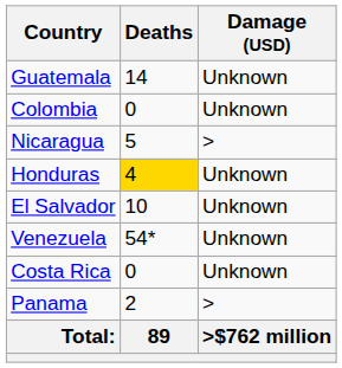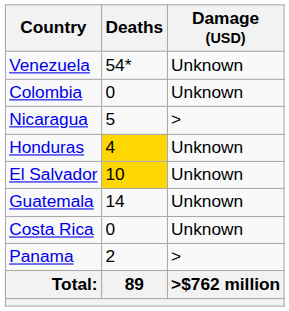 <table class="wikitable" style="float:right;">
 <tr>
 <th>Country</th>
 <th>Deaths</th>
 <th>Damage<br><small>(USD)</small></th>
 </tr>
 <tr>
-<td><a href='#'>Guatemala</a></td>
-<td>14</td>
+<td><a href='#'>Venezuela</a></td>
+<td>54*</td>
 <td>Unknown</td>
 </tr>
 <tr>
 <td><a href='#'>Colombia</a></td>
 <td>0</td>
 <td>Unknown</td>
 </tr>
 <tr>
 <td><a href='#'>Nicaragua</a></td>
 <td>5</td>
 <td>></td>
 </tr>
 <tr>
 <td><a href='#'>Honduras</a></td>
 <td style="background: gold;">4</td>
 <td>Unknown</td>
 </tr>
 <tr>
 <td><a href='#'>El Salvador</a></td>
-<td>10</td>
+<td style="background: gold;">10</td>
 <td>Unknown</td>
 </tr>
 <tr>
-<td><a href='#'>Venezuela</a></td>
-<td>54*</td>
+<td><a href='#'>Guatemala</a></td>
+<td>14</td>
 <td>Unknown</td>
 </tr>
 <tr>
 <td><a href='#'>Costa Rica</a></td>
 <td>0</td>
 <td>Unknown</td>
 </tr>
 <tr>
 <td><a href='#'>Panama</a></td>
 <td>2</td>
 <td>></td>
 </tr>
 <tr>
 <th style="text-align:right;">Total:</th>
 <th>89</th>
 <th>>$762 million</th>
 </tr>
 <tr>
 <th colspan="3" style="text-align:left;"></th>
 </tr>
 </table>
